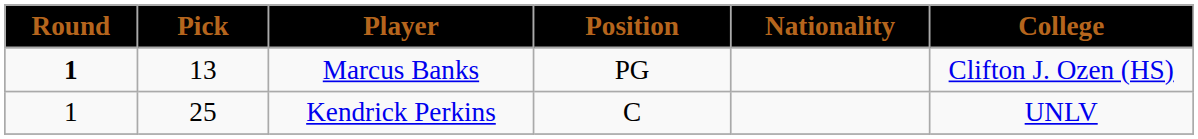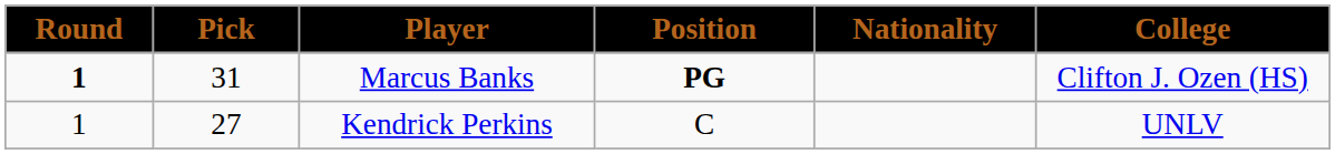 <table class="wikitable sortable sortable">
 <tr>
 <th style="background:#000000; color:#B5651D" width="10%">Round</th>
 <th style="background:#000000; color:#B5651D" width="10%">Pick</th>
 <th style="background:#000000; color:#B5651D" width="20%">Player</th>
 <th style="background:#000000; color:#B5651D" width="15%">Position</th>
 <th style="background:#000000; color:#B5651D" width="15%">Nationality</th>
 <th style="background:#000000; color:#B5651D" width="20%">College</th>
 </tr>
 <tr style="text-align: center">
 <td><strong>1</strong></td>
-<td>13</td>
+<td>31</td>
 <td><a href='#'>Marcus Banks</a></td>
-<td>PG</td>
+<td><strong>PG</strong></td>
 <td></td>
 <td><a href='#'>Clifton J. Ozen (HS)</a></td>
 </tr>
 <tr style="text-align: center">
 <td>1</td>
-<td>25</td>
+<td>27</td>
 <td><a href='#'>Kendrick Perkins</a></td>
 <td>C</td>
 <td></td>
 <td><a href='#'>UNLV</a></td>
 </tr>
 </table>
